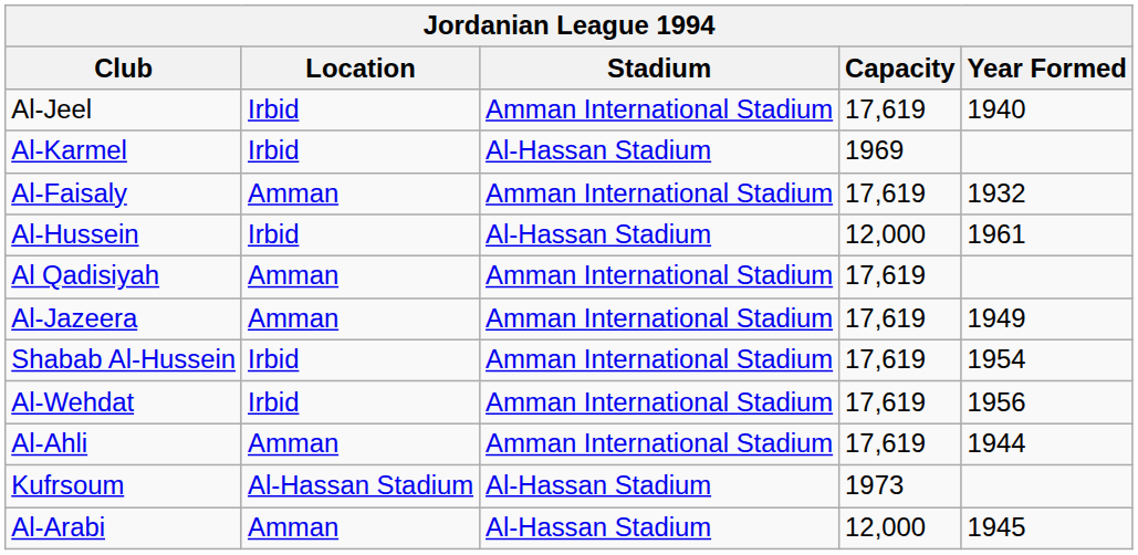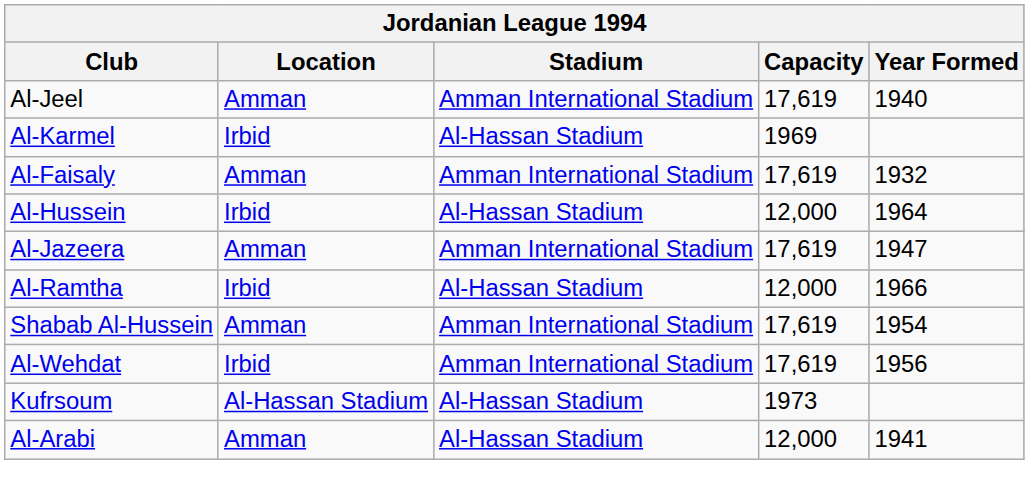 <table class="wikitable">
 <tr>
 <th colspan="5">Jordanian  League 1994</th>
 </tr>
 <tr>
 <th>Club</th>
 <th>Location</th>
 <th>Stadium</th>
 <th>Capacity</th>
 <th>Year Formed</th>
 </tr>
 <tr style="vertical-align:top;">
 <td>Al-Jeel</td>
-<td><a href='#'>Irbid</a></td>
+<td><a href='#'>Amman</a></td>
 <td><a href='#'>Amman International Stadium</a></td>
 <td>17,619</td>
 <td>1940</td>
 </tr>
 <tr style="vertical-align:top;">
 <td><a href='#'>Al-Karmel</a></td>
 <td><a href='#'>Irbid</a></td>
 <td><a href='#'>Al-Hassan Stadium</a></td>
 <td>1969</td>
 </tr>
 <tr style="vertical-align:top;">
 <td><a href='#'>Al-Faisaly</a></td>
 <td><a href='#'>Amman</a></td>
 <td><a href='#'>Amman International Stadium</a></td>
 <td>17,619</td>
 <td>1932</td>
 </tr>
 <tr style="vertical-align:top;">
 <td><a href='#'>Al-Hussein</a></td>
 <td><a href='#'>Irbid</a></td>
 <td><a href='#'>Al-Hassan Stadium</a></td>
 <td>12,000</td>
-<td>1961</td>
-</tr>
-<tr style="vertical-align:top;">
-<td><a href='#'>Al Qadisiyah</a></td>
-<td><a href='#'>Amman</a></td>
-<td><a href='#'>Amman International Stadium</a></td>
-<td>17,619</td>
-<td></td>
+<td>1964</td>
 </tr>
 <tr style="vertical-align:top;">
 <td><a href='#'>Al-Jazeera</a></td>
 <td><a href='#'>Amman</a></td>
 <td><a href='#'>Amman International Stadium</a></td>
 <td>17,619</td>
-<td>1949</td>
+<td>1947</td>
+</tr>
+<tr style="vertical-align:top;">
+<td><a href='#'>Al-Ramtha</a></td>
+<td><a href='#'>Irbid</a></td>
+<td><a href='#'>Al-Hassan Stadium</a></td>
+<td>12,000</td>
+<td>1966</td>
 </tr>
 <tr style="vertical-align:top;">
 <td><a href='#'>Shabab Al-Hussein</a></td>
-<td><a href='#'>Irbid</a></td>
+<td><a href='#'>Amman</a></td>
 <td><a href='#'>Amman International Stadium</a></td>
 <td>17,619</td>
 <td>1954</td>
 </tr>
 <tr style="vertical-align:top;">
 <td><a href='#'>Al-Wehdat</a></td>
 <td><a href='#'>Irbid</a></td>
 <td><a href='#'>Amman International Stadium</a></td>
 <td>17,619</td>
 <td>1956</td>
 </tr>
 <tr style="vertical-align:top;">
-<td><a href='#'>Al-Ahli</a></td>
-<td><a href='#'>Amman</a></td>
-<td><a href='#'>Amman International Stadium</a></td>
-<td>17,619</td>
-<td>1944</td>
-</tr>
-<tr style="vertical-align:top;">
 <td><a href='#'>Kufrsoum</a></td>
 <td><a href='#'>Al-Hassan Stadium</a></td>
 <td><a href='#'>Al-Hassan Stadium</a></td>
 <td>1973</td>
 </tr>
 <tr style="vertical-align:top;">
 <td><a href='#'>Al-Arabi</a></td>
 <td><a href='#'>Amman</a></td>
 <td><a href='#'>Al-Hassan Stadium</a></td>
 <td>12,000</td>
-<td>1945</td>
+<td>1941</td>
 </tr>
 </table>
